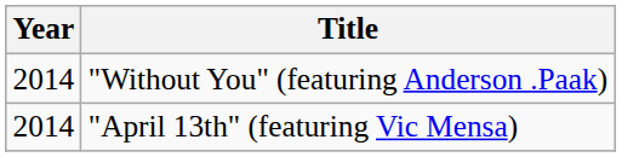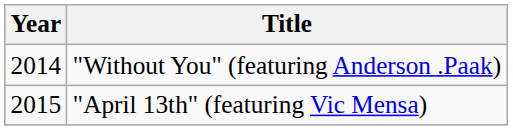 <table class="wikitable">
 <tr>
 <th>Year</th>
 <th>Title</th>
 </tr>
 <tr>
 <td>2014</td>
 <td>"Without You" (featuring <a href='#'>Anderson .Paak</a>)</td>
 </tr>
 <tr>
-<td>2014</td>
+<td>2015</td>
 <td>"April 13th" (featuring <a href='#'>Vic Mensa</a>)</td>
 </tr>
 </table>
